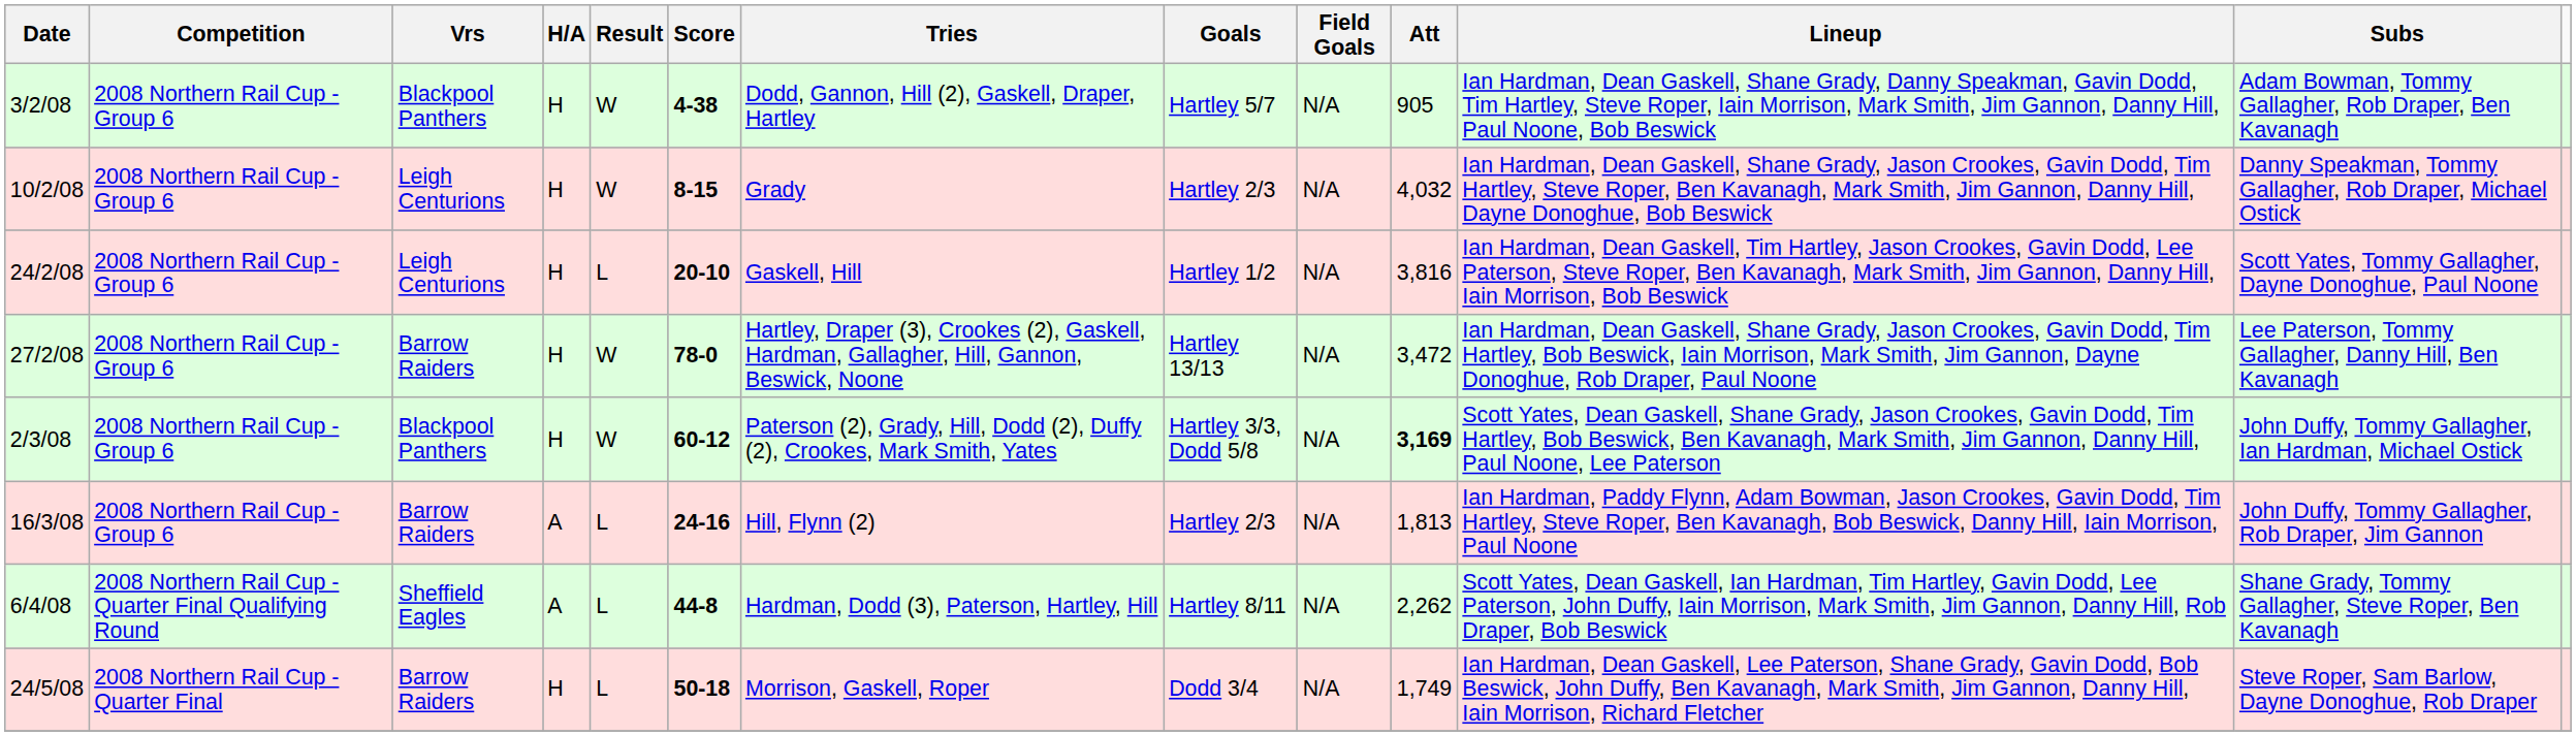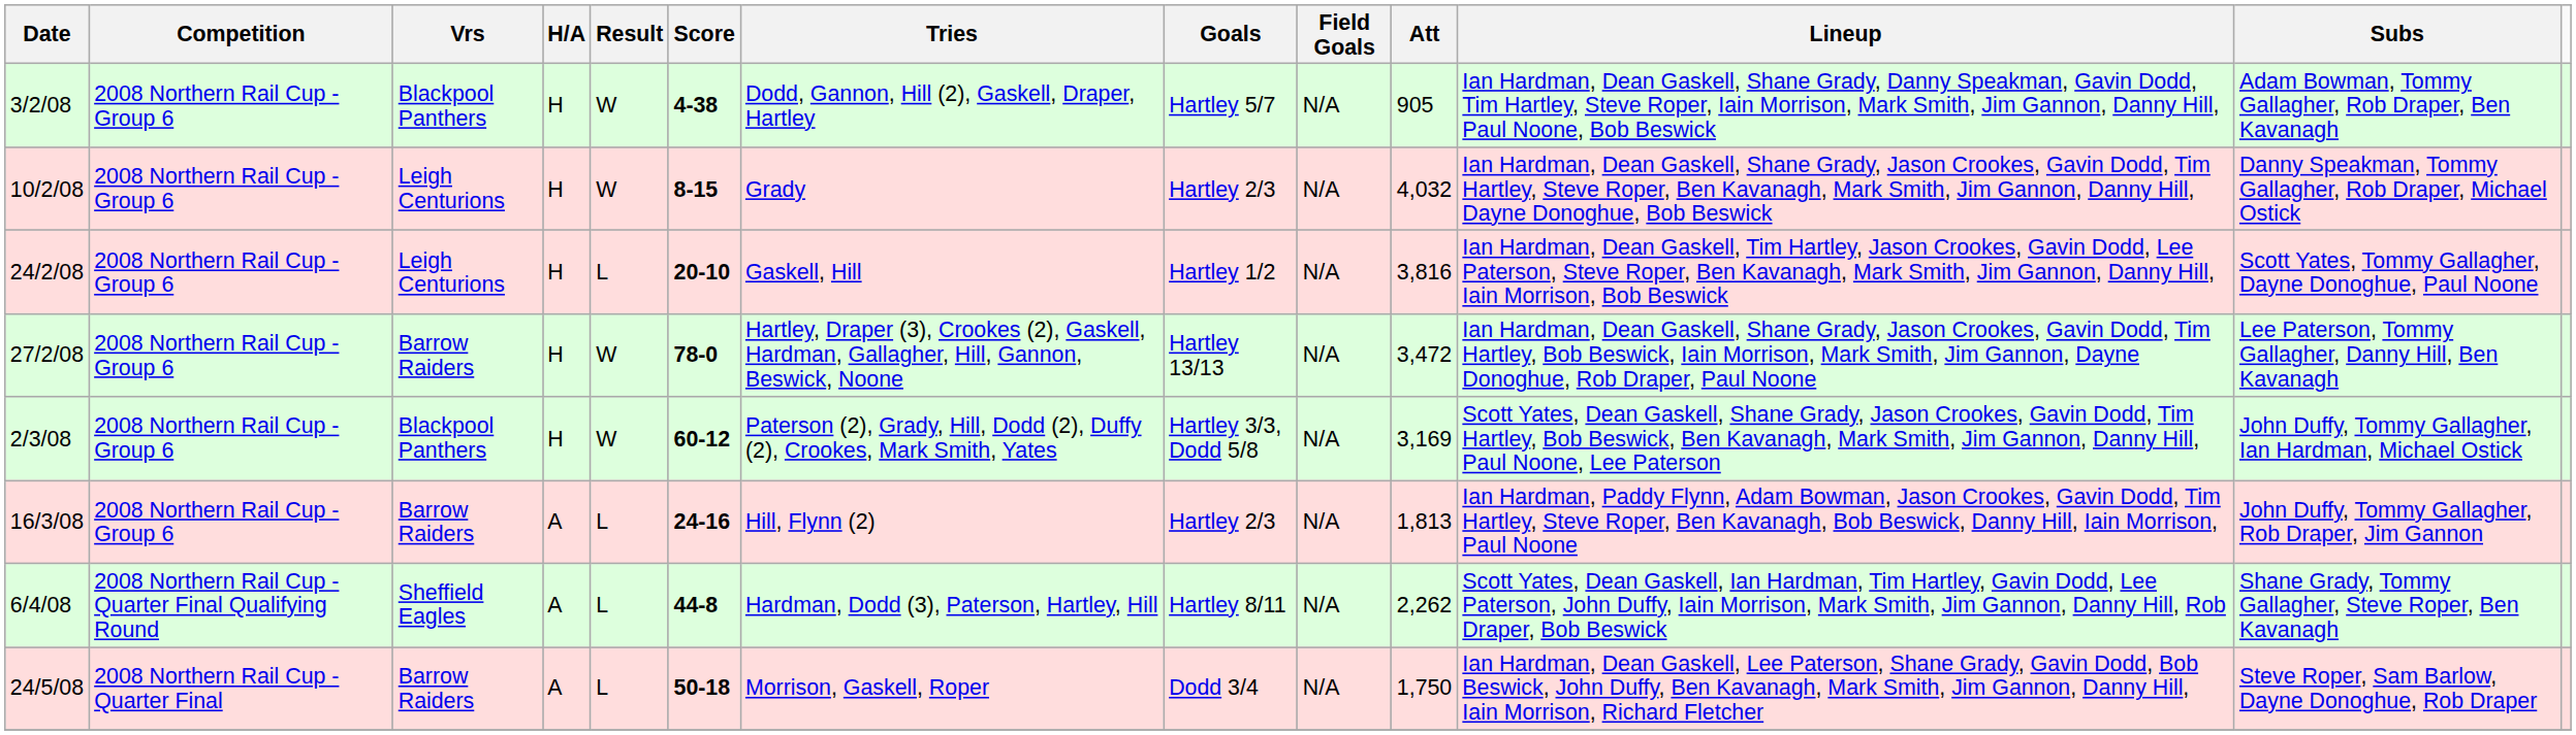 <table class="wikitable" style="font-size:85%;" width="100%">
 <tr>
 <th>Date</th>
 <th>Competition</th>
 <th>Vrs</th>
 <th>H/A</th>
 <th>Result</th>
 <th>Score</th>
 <th>Tries</th>
 <th>Goals</th>
 <th>Field Goals</th>
 <th>Att</th>
 <th>Lineup</th>
 <th>Subs</th>
 </tr>
 <tr style="background:#ddffdd;" width=20 | >
 <td>3/2/08</td>
 <td><a href='#'>2008 Northern Rail Cup - Group 6</a></td>
 <td><a href='#'>Blackpool Panthers</a></td>
 <td>H</td>
 <td>W</td>
 <td><strong>4-38</strong></td>
 <td><a href='#'>Dodd</a>, <a href='#'>Gannon</a>, <a href='#'>Hill</a> (2), <a href='#'>Gaskell</a>, <a href='#'>Draper</a>, <a href='#'>Hartley</a></td>
 <td><a href='#'>Hartley</a> 5/7</td>
 <td>N/A</td>
 <td>905</td>
 <td><a href='#'>Ian Hardman</a>, <a href='#'>Dean Gaskell</a>, <a href='#'>Shane Grady</a>, <a href='#'>Danny Speakman</a>, <a href='#'>Gavin Dodd</a>, <a href='#'>Tim Hartley</a>, <a href='#'>Steve Roper</a>, <a href='#'>Iain Morrison</a>, <a href='#'>Mark Smith</a>, <a href='#'>Jim Gannon</a>, <a href='#'>Danny Hill</a>, <a href='#'>Paul Noone</a>, <a href='#'>Bob Beswick</a></td>
 <td><a href='#'>Adam Bowman</a>, <a href='#'>Tommy Gallagher</a>, <a href='#'>Rob Draper</a>, <a href='#'>Ben Kavanagh</a></td>
 <td></td>
 </tr>
 <tr style="background:#ffdddd;" width=20 | >
 <td>10/2/08</td>
 <td><a href='#'>2008 Northern Rail Cup - Group 6</a></td>
 <td><a href='#'>Leigh Centurions</a></td>
 <td>H</td>
 <td>W</td>
 <td><strong>8-15</strong></td>
 <td><a href='#'>Grady</a></td>
 <td><a href='#'>Hartley</a> 2/3</td>
 <td>N/A</td>
 <td>4,032</td>
 <td><a href='#'>Ian Hardman</a>, <a href='#'>Dean Gaskell</a>, <a href='#'>Shane Grady</a>, <a href='#'>Jason Crookes</a>, <a href='#'>Gavin Dodd</a>, <a href='#'>Tim Hartley</a>, <a href='#'>Steve Roper</a>, <a href='#'>Ben Kavanagh</a>, <a href='#'>Mark Smith</a>, <a href='#'>Jim Gannon</a>, <a href='#'>Danny Hill</a>, <a href='#'>Dayne Donoghue</a>, <a href='#'>Bob Beswick</a></td>
 <td><a href='#'>Danny Speakman</a>, <a href='#'>Tommy Gallagher</a>, <a href='#'>Rob Draper</a>, <a href='#'>Michael Ostick</a></td>
 <td></td>
 </tr>
 <tr style="background:#ffdddd;" width=20 | >
 <td>24/2/08</td>
 <td><a href='#'>2008 Northern Rail Cup - Group 6</a></td>
 <td><a href='#'>Leigh Centurions</a></td>
 <td>H</td>
 <td>L</td>
 <td><strong>20-10</strong></td>
 <td><a href='#'>Gaskell</a>, <a href='#'>Hill</a></td>
 <td><a href='#'>Hartley</a> 1/2</td>
 <td>N/A</td>
 <td>3,816</td>
 <td><a href='#'>Ian Hardman</a>, <a href='#'>Dean Gaskell</a>, <a href='#'>Tim Hartley</a>, <a href='#'>Jason Crookes</a>, <a href='#'>Gavin Dodd</a>, <a href='#'>Lee Paterson</a>, <a href='#'>Steve Roper</a>, <a href='#'>Ben Kavanagh</a>, <a href='#'>Mark Smith</a>, <a href='#'>Jim Gannon</a>, <a href='#'>Danny Hill</a>, <a href='#'>Iain Morrison</a>, <a href='#'>Bob Beswick</a></td>
 <td><a href='#'>Scott Yates</a>, <a href='#'>Tommy Gallagher</a>, <a href='#'>Dayne Donoghue</a>, <a href='#'>Paul Noone</a></td>
 <td></td>
 </tr>
 <tr style="background:#ddffdd;" width=20 | >
 <td>27/2/08</td>
 <td><a href='#'>2008 Northern Rail Cup - Group 6</a></td>
 <td><a href='#'>Barrow Raiders</a></td>
 <td>H</td>
 <td>W</td>
 <td><strong>78-0</strong></td>
 <td><a href='#'>Hartley</a>, <a href='#'>Draper</a> (3), <a href='#'>Crookes</a> (2), <a href='#'>Gaskell</a>, <a href='#'>Hardman</a>, <a href='#'>Gallagher</a>, <a href='#'>Hill</a>, <a href='#'>Gannon</a>, <a href='#'>Beswick</a>, <a href='#'>Noone</a></td>
 <td><a href='#'>Hartley</a> 13/13</td>
 <td>N/A</td>
 <td>3,472</td>
 <td><a href='#'>Ian Hardman</a>, <a href='#'>Dean Gaskell</a>, <a href='#'>Shane Grady</a>, <a href='#'>Jason Crookes</a>, <a href='#'>Gavin Dodd</a>, <a href='#'>Tim Hartley</a>, <a href='#'>Bob Beswick</a>, <a href='#'>Iain Morrison</a>, <a href='#'>Mark Smith</a>, <a href='#'>Jim Gannon</a>, <a href='#'>Dayne Donoghue</a>, <a href='#'>Rob Draper</a>, <a href='#'>Paul Noone</a></td>
 <td><a href='#'>Lee Paterson</a>, <a href='#'>Tommy Gallagher</a>, <a href='#'>Danny Hill</a>, <a href='#'>Ben Kavanagh</a></td>
 <td></td>
 </tr>
 <tr style="background:#ddffdd;" width=20 | >
 <td>2/3/08</td>
 <td><a href='#'>2008 Northern Rail Cup - Group 6</a></td>
 <td><a href='#'>Blackpool Panthers</a></td>
 <td>H</td>
 <td>W</td>
 <td><strong>60-12</strong></td>
 <td><a href='#'>Paterson</a> (2), <a href='#'>Grady</a>, <a href='#'>Hill</a>, <a href='#'>Dodd</a> (2), <a href='#'>Duffy</a> (2), <a href='#'>Crookes</a>, <a href='#'>Mark Smith</a>, <a href='#'>Yates</a></td>
 <td><a href='#'>Hartley</a> 3/3, <a href='#'>Dodd</a> 5/8</td>
 <td>N/A</td>
-<td><strong>3,169</strong></td>
+<td>3,169</td>
 <td><a href='#'>Scott Yates</a>, <a href='#'>Dean Gaskell</a>, <a href='#'>Shane Grady</a>, <a href='#'>Jason Crookes</a>, <a href='#'>Gavin Dodd</a>, <a href='#'>Tim Hartley</a>, <a href='#'>Bob Beswick</a>, <a href='#'>Ben Kavanagh</a>, <a href='#'>Mark Smith</a>, <a href='#'>Jim Gannon</a>, <a href='#'>Danny Hill</a>, <a href='#'>Paul Noone</a>, <a href='#'>Lee Paterson</a></td>
 <td><a href='#'>John Duffy</a>, <a href='#'>Tommy Gallagher</a>, <a href='#'>Ian Hardman</a>, <a href='#'>Michael Ostick</a></td>
 <td></td>
 </tr>
 <tr style="background:#ffdddd;" width=20 | >
 <td>16/3/08</td>
 <td><a href='#'>2008 Northern Rail Cup - Group 6</a></td>
 <td><a href='#'>Barrow Raiders</a></td>
 <td>A</td>
 <td>L</td>
 <td><strong>24-16</strong></td>
 <td><a href='#'>Hill</a>, <a href='#'>Flynn</a> (2)</td>
 <td><a href='#'>Hartley</a> 2/3</td>
 <td>N/A</td>
 <td>1,813</td>
 <td><a href='#'>Ian Hardman</a>, <a href='#'>Paddy Flynn</a>, <a href='#'>Adam Bowman</a>, <a href='#'>Jason Crookes</a>, <a href='#'>Gavin Dodd</a>, <a href='#'>Tim Hartley</a>, <a href='#'>Steve Roper</a>, <a href='#'>Ben Kavanagh</a>, <a href='#'>Bob Beswick</a>, <a href='#'>Danny Hill</a>, <a href='#'>Iain Morrison</a>, <a href='#'>Paul Noone</a></td>
 <td><a href='#'>John Duffy</a>, <a href='#'>Tommy Gallagher</a>, <a href='#'>Rob Draper</a>, <a href='#'>Jim Gannon</a></td>
 <td></td>
 </tr>
 <tr style="background:#ddffdd;" width=20 | >
 <td>6/4/08</td>
 <td><a href='#'>2008 Northern Rail Cup - Quarter Final Qualifying Round</a></td>
 <td><a href='#'>Sheffield Eagles</a></td>
 <td>A</td>
 <td>L</td>
 <td><strong>44-8</strong></td>
 <td><a href='#'>Hardman</a>, <a href='#'>Dodd</a> (3), <a href='#'>Paterson</a>, <a href='#'>Hartley</a>, <a href='#'>Hill</a></td>
 <td><a href='#'>Hartley</a> 8/11</td>
 <td>N/A</td>
 <td>2,262</td>
 <td><a href='#'>Scott Yates</a>, <a href='#'>Dean Gaskell</a>, <a href='#'>Ian Hardman</a>, <a href='#'>Tim Hartley</a>, <a href='#'>Gavin Dodd</a>, <a href='#'>Lee Paterson</a>, <a href='#'>John Duffy</a>, <a href='#'>Iain Morrison</a>, <a href='#'>Mark Smith</a>, <a href='#'>Jim Gannon</a>, <a href='#'>Danny Hill</a>, <a href='#'>Rob Draper</a>, <a href='#'>Bob Beswick</a></td>
 <td><a href='#'>Shane Grady</a>, <a href='#'>Tommy Gallagher</a>, <a href='#'>Steve Roper</a>, <a href='#'>Ben Kavanagh</a></td>
 <td></td>
 </tr>
 <tr style="background:#ffdddd;" width=20 | >
 <td>24/5/08</td>
 <td><a href='#'>2008 Northern Rail Cup - Quarter Final</a></td>
 <td><a href='#'>Barrow Raiders</a></td>
-<td>H</td>
+<td>A</td>
 <td>L</td>
 <td><strong>50-18</strong></td>
 <td><a href='#'>Morrison</a>, <a href='#'>Gaskell</a>, <a href='#'>Roper</a></td>
 <td><a href='#'>Dodd</a> 3/4</td>
 <td>N/A</td>
-<td>1,749</td>
+<td>1,750</td>
 <td><a href='#'>Ian Hardman</a>, <a href='#'>Dean Gaskell</a>, <a href='#'>Lee Paterson</a>, <a href='#'>Shane Grady</a>, <a href='#'>Gavin Dodd</a>, <a href='#'>Bob Beswick</a>, <a href='#'>John Duffy</a>, <a href='#'>Ben Kavanagh</a>, <a href='#'>Mark Smith</a>, <a href='#'>Jim Gannon</a>, <a href='#'>Danny Hill</a>, <a href='#'>Iain Morrison</a>, <a href='#'>Richard Fletcher</a></td>
 <td><a href='#'>Steve Roper</a>, <a href='#'>Sam Barlow</a>, <a href='#'>Dayne Donoghue</a>, <a href='#'>Rob Draper</a></td>
 <td></td>
 </tr>
 <tr>
 </tr>
 </table>
